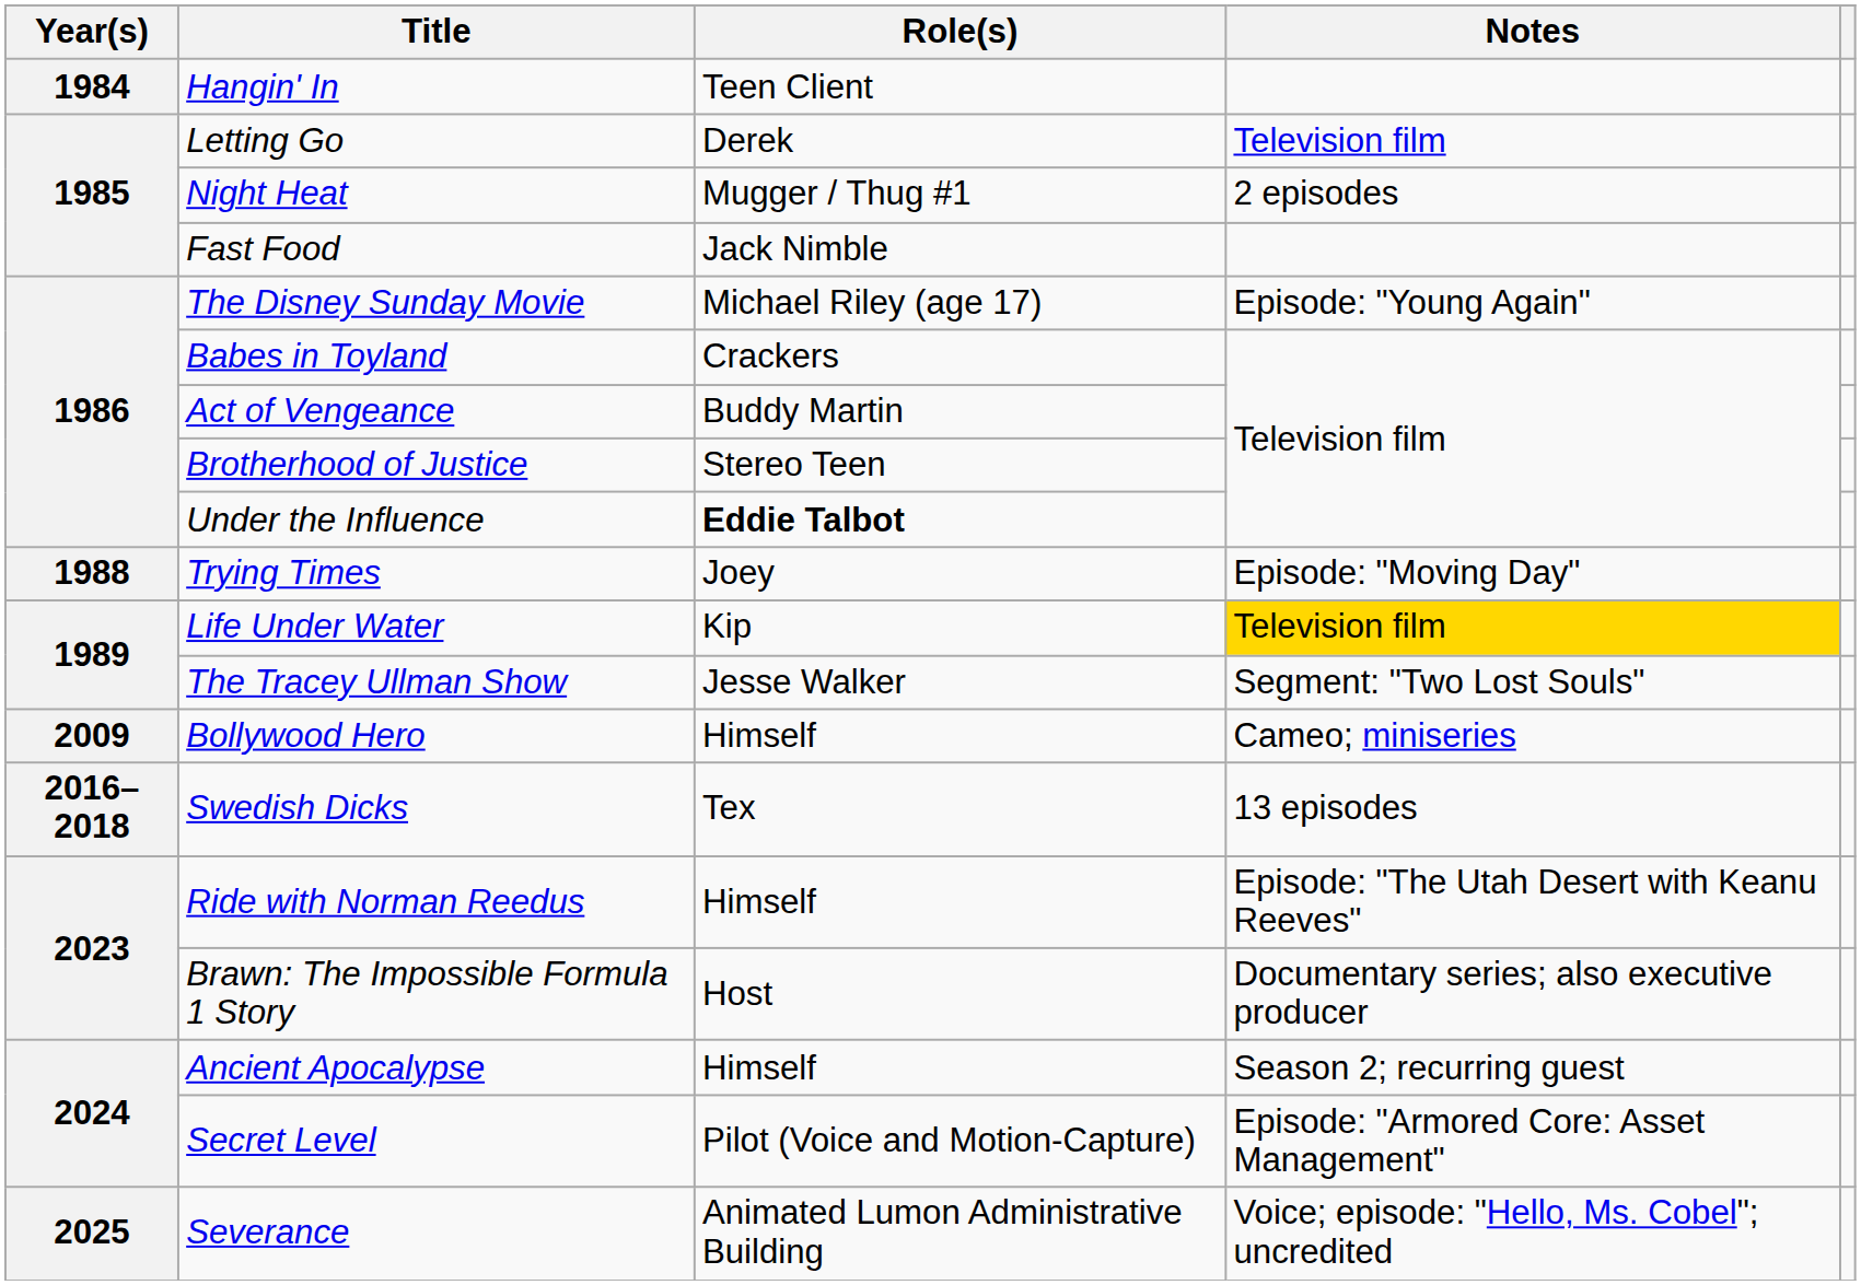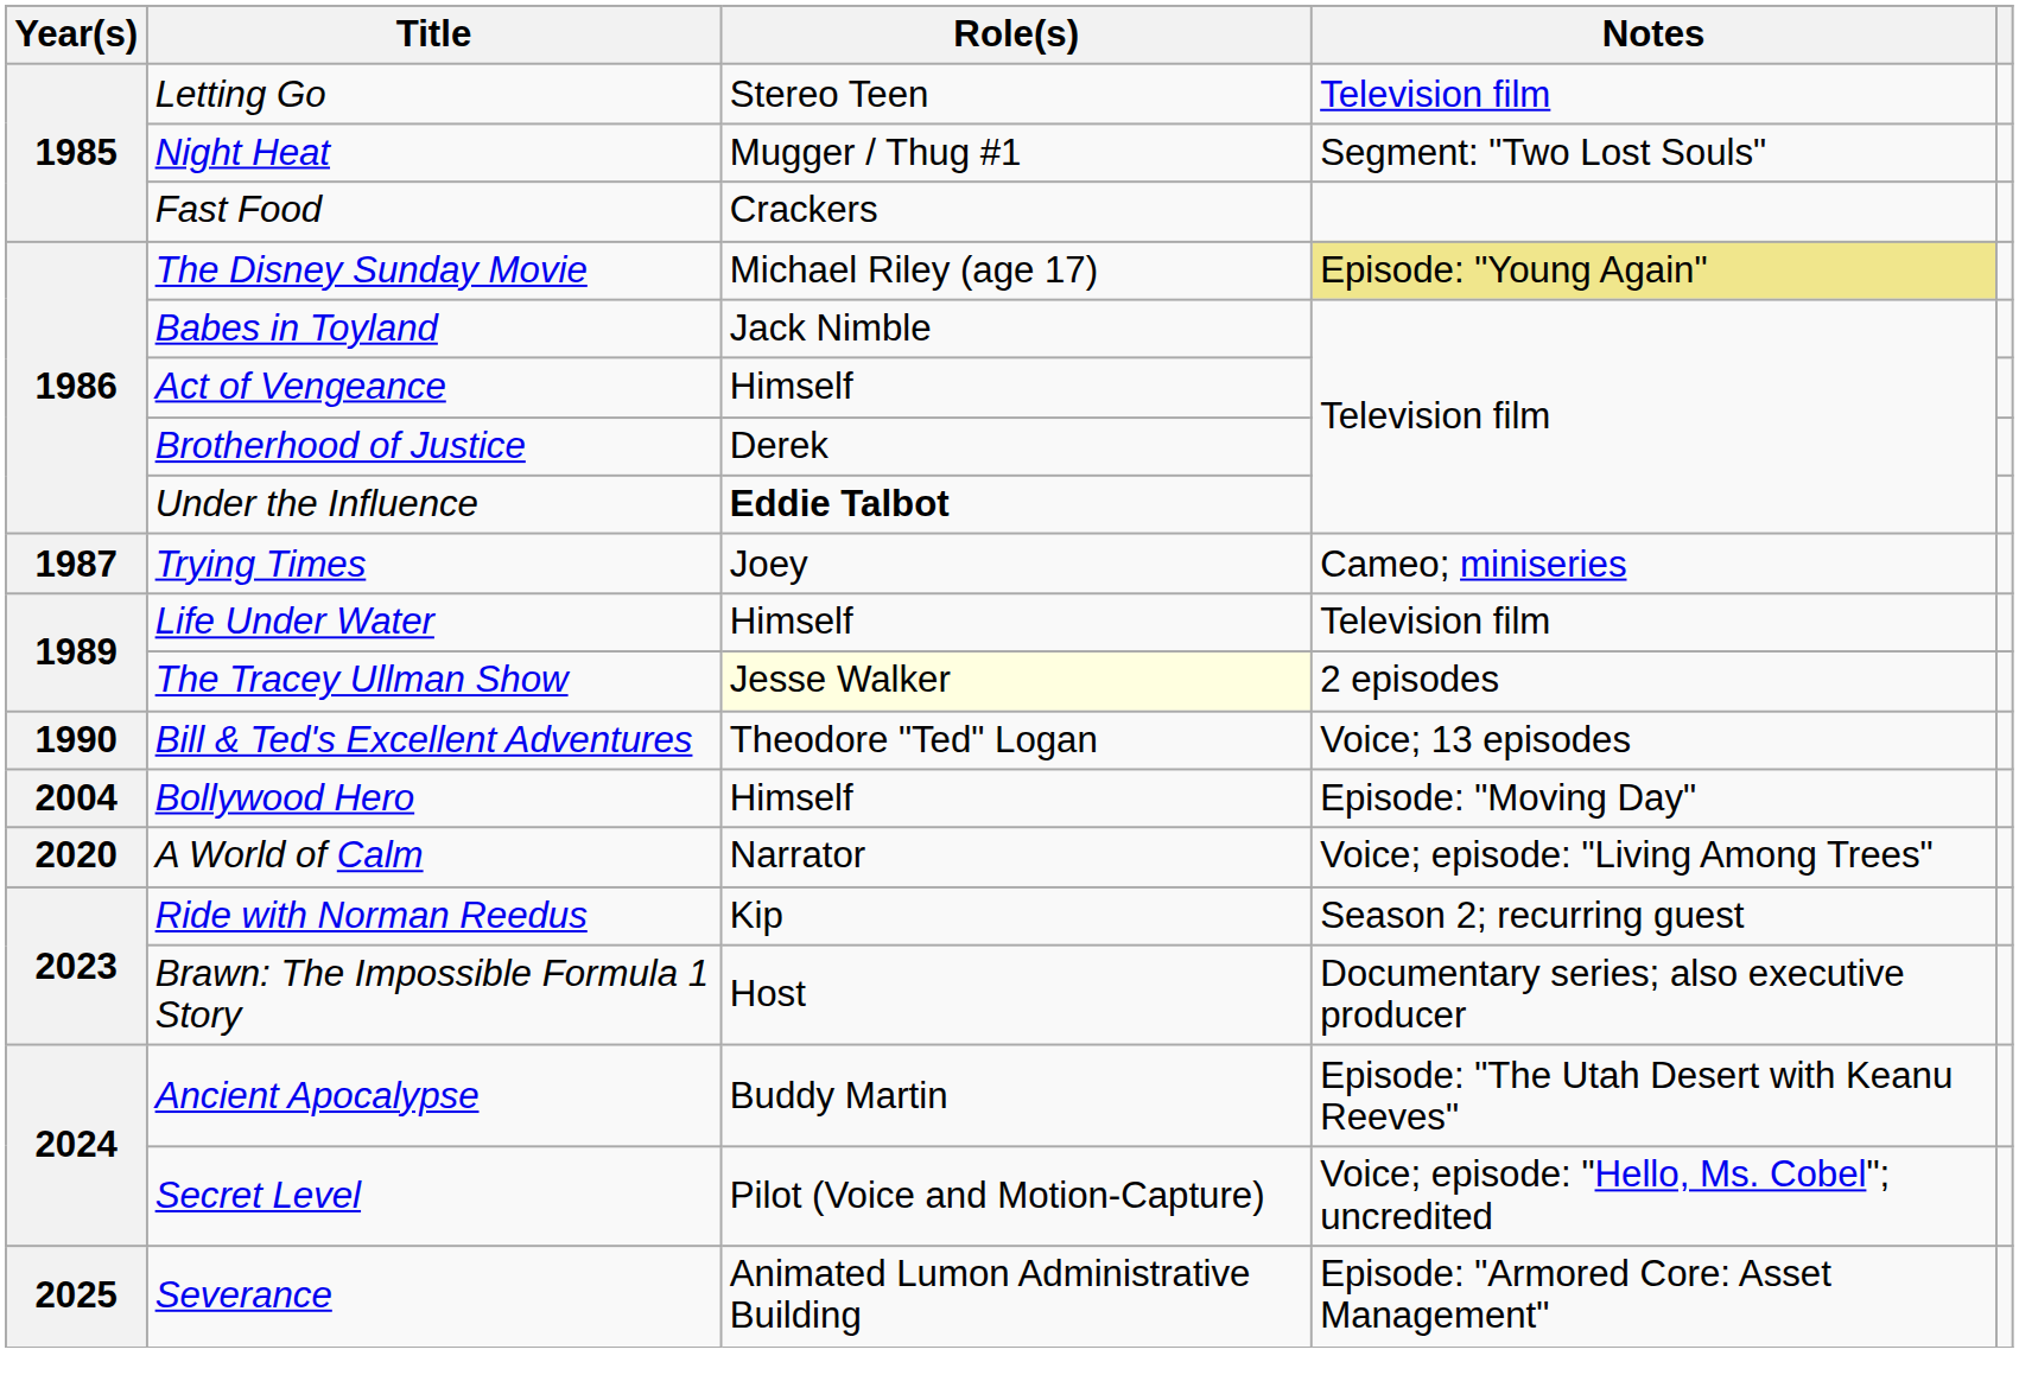 <table class="wikitable sortable plainrowheaders">
 <tr>
 <th scope="col">Year(s)</th>
 <th scope="col">Title</th>
 <th scope="col">Role(s)</th>
 <th scope="col" class="unsortable">Notes</th>
 <th scope="col" class="unsortable"></th>
 </tr>
 <tr>
-<th scope="row">1984</th>
-<td><em><a href='#'>Hangin' In</a></em></td>
-<td>Teen Client</td>
-<td></td>
-<td style="text-align:center;"></td>
-</tr>
-<tr>
 <th rowspan="3" scope="row">1985</th>
 <td><em>Letting Go</em></td>
-<td>Derek</td>
+<td>Stereo Teen</td>
 <td><a href='#'>Television film</a></td>
 <td style="text-align:center;"></td>
 </tr>
 <tr>
 <td><em><a href='#'>Night Heat</a></em></td>
 <td>Mugger / Thug #1</td>
-<td>2 episodes</td>
+<td>Segment: "Two Lost Souls"</td>
 <td style="text-align:center;"></td>
 </tr>
 <tr>
 <td><em>Fast Food</em></td>
-<td>Jack Nimble</td>
+<td>Crackers</td>
 <td></td>
 <td style="text-align:center;"></td>
 </tr>
 <tr>
 <th rowspan="5" scope="row">1986</th>
 <td data-sort-value="Disney Sunday Movie, The"><em><a href='#'>The Disney Sunday Movie</a></em></td>
 <td>Michael Riley (age 17)</td>
-<td>Episode: "Young Again"</td>
+<td style="background: khaki;">Episode: "Young Again"</td>
 <td style="text-align:center;"></td>
 </tr>
 <tr>
 <td><em><a href='#'>Babes in Toyland</a></em></td>
-<td>Crackers</td>
+<td>Jack Nimble</td>
 <td rowspan="4">Television film</td>
 <td style="text-align:center;"></td>
 </tr>
 <tr>
 <td><em><a href='#'>Act of Vengeance</a></em></td>
-<td>Buddy Martin</td>
+<td>Himself</td>
 <td style="text-align:center;"></td>
 </tr>
 <tr>
 <td><em><a href='#'>Brotherhood of Justice</a></em></td>
-<td>Stereo Teen</td>
+<td>Derek</td>
 <td style="text-align:center;"></td>
 </tr>
 <tr>
 <td><em>Under the Influence</em></td>
 <td><strong>Eddie Talbot</strong></td>
 <td style="text-align:center;"></td>
 </tr>
 <tr>
-<th scope="row">1988</th>
+<th scope="row">1987</th>
 <td><em><a href='#'>Trying Times</a></em></td>
 <td>Joey</td>
-<td>Episode: "Moving Day"</td>
+<td>Cameo; <a href='#'>miniseries</a></td>
 <td style="text-align:center;"></td>
 </tr>
 <tr>
 <th rowspan="2" scope="row">1989</th>
 <td><em><a href='#'>Life Under Water</a></em></td>
-<td>Kip</td>
-<td style="background: gold;">Television film</td>
+<td>Himself</td>
+<td>Television film</td>
 <td style="text-align:center;"></td>
 </tr>
 <tr>
 <td data-sort-value="Tracey Ullman Show, The"><em><a href='#'>The Tracey Ullman Show</a></em></td>
-<td>Jesse Walker</td>
-<td>Segment: "Two Lost Souls"</td>
+<td style="background: lightyellow;">Jesse Walker</td>
+<td>2 episodes</td>
 <td style="text-align:center;"></td>
 </tr>
 <tr>
-<th scope="row">2009</th>
-<td><em><a href='#'>Bollywood Hero</a></em></td>
-<td>Himself</td>
-<td>Cameo; <a href='#'>miniseries</a></td>
+<th scope="row">1990</th>
+<td><em><a href='#'>Bill & Ted's Excellent Adventures</a></em></td>
+<td>Theodore "Ted" Logan</td>
+<td>Voice; 13 episodes</td>
 <td style="text-align:center;"></td>
 </tr>
 <tr>
-<th scope="row">2016–2018</th>
-<td><em><a href='#'>Swedish Dicks</a></em></td>
-<td>Tex</td>
-<td>13 episodes</td>
+<th scope="row">2004</th>
+<td><em><a href='#'>Bollywood Hero</a></em></td>
+<td>Himself</td>
+<td>Episode: "Moving Day"</td>
+<td style="text-align:center;"></td>
+</tr>
+<tr>
+<th scope="row">2020</th>
+<td data-sort-value="World of Calm, A"><em>A World of <a href='#'>Calm</a></em></td>
+<td>Narrator</td>
+<td>Voice; episode: "Living Among Trees"</td>
 <td style="text-align:center;"></td>
 </tr>
 <tr>
 <th rowspan="2" scope="row">2023</th>
 <td><em><a href='#'>Ride with Norman Reedus</a></em></td>
-<td>Himself</td>
-<td>Episode: "The Utah Desert with Keanu Reeves"</td>
+<td>Kip</td>
+<td>Season 2; recurring guest</td>
 <td style="text-align:center;"></td>
 </tr>
 <tr>
 <td><em>Brawn: The Impossible Formula 1 Story</em></td>
 <td>Host</td>
 <td>Documentary series; also executive producer</td>
 <td style="text-align:center;"></td>
 </tr>
 <tr>
 <th rowspan="2" scope="row">2024</th>
 <td><em><a href='#'>Ancient Apocalypse</a></em></td>
-<td>Himself</td>
-<td>Season 2; recurring guest</td>
+<td>Buddy Martin</td>
+<td>Episode: "The Utah Desert with Keanu Reeves"</td>
 <td style="text-align:center;"></td>
 </tr>
 <tr>
 <td><em><a href='#'>Secret Level</a></em></td>
 <td>Pilot (Voice and Motion-Capture)</td>
-<td>Episode: "Armored Core: Asset Management"</td>
+<td>Voice; episode: "<a href='#'>Hello, Ms. Cobel</a>"; uncredited</td>
 <td style="text-align:center;"></td>
 </tr>
 <tr>
 <th rowspan="2" scope="row">2025</th>
 <td><em><a href='#'>Severance</a></em></td>
 <td>Animated Lumon Administrative Building</td>
-<td>Voice; episode: "<a href='#'>Hello, Ms. Cobel</a>"; uncredited</td>
+<td>Episode: "Armored Core: Asset Management"</td>
 <td style="text-align:center;"></td>
 </tr>
 </table>
